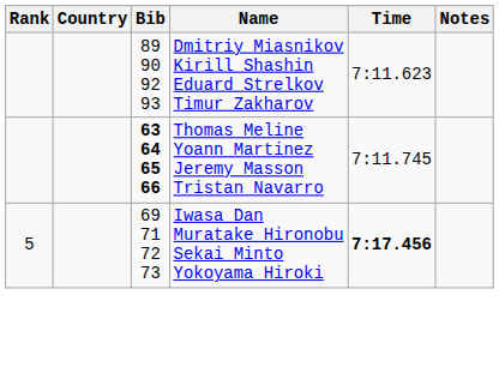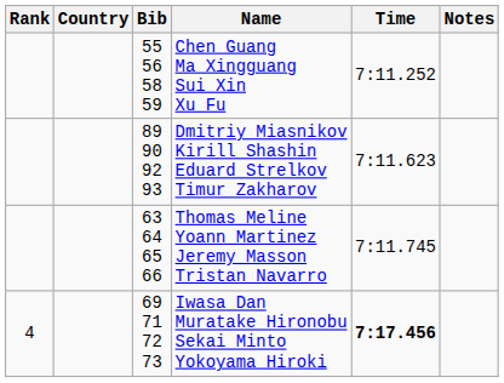 <table class="wikitable sortable" style="text-align:center">
 <tr>
 <th>Rank</th>
 <th>Country</th>
 <th>Bib</th>
 <th>Name</th>
 <th>Time</th>
 <th>Notes</th>
 </tr>
 <tr>
 <td></td>
 <td align=left></td>
+<td>55<br>56<br>58<br>59</td>
+<td align=left><a href='#'>Chen Guang</a><br><a href='#'>Ma Xingguang</a><br><a href='#'>Sui Xin</a><br><a href='#'>Xu Fu</a></td>
+<td>7:11.252</td>
+<td></td>
+</tr>
+<tr>
+<td></td>
+<td align=left></td>
 <td>89<br>90<br>92<br>93</td>
 <td align=left><a href='#'>Dmitriy Miasnikov</a><br><a href='#'>Kirill Shashin</a><br><a href='#'>Eduard Strelkov</a><br><a href='#'>Timur Zakharov</a></td>
 <td>7:11.623</td>
 <td></td>
 </tr>
 <tr>
 <td></td>
 <td align=left></td>
-<td><strong>63<br>64<br>65<br>66</strong></td>
+<td>63<br>64<br>65<br>66</td>
 <td align=left><a href='#'>Thomas Meline</a><br><a href='#'>Yoann Martinez</a><br><a href='#'>Jeremy Masson</a><br><a href='#'>Tristan Navarro</a></td>
 <td>7:11.745</td>
 <td></td>
 </tr>
 <tr>
-<td>5</td>
+<td>4</td>
 <td align=left></td>
 <td>69<br>71<br>72<br>73</td>
 <td align=left><a href='#'>Iwasa Dan</a><br><a href='#'>Muratake Hironobu</a><br><a href='#'>Sekai Minto</a><br><a href='#'>Yokoyama Hiroki</a></td>
 <td><strong>7:17.456</strong></td>
 <td></td>
 </tr>
 </table>
